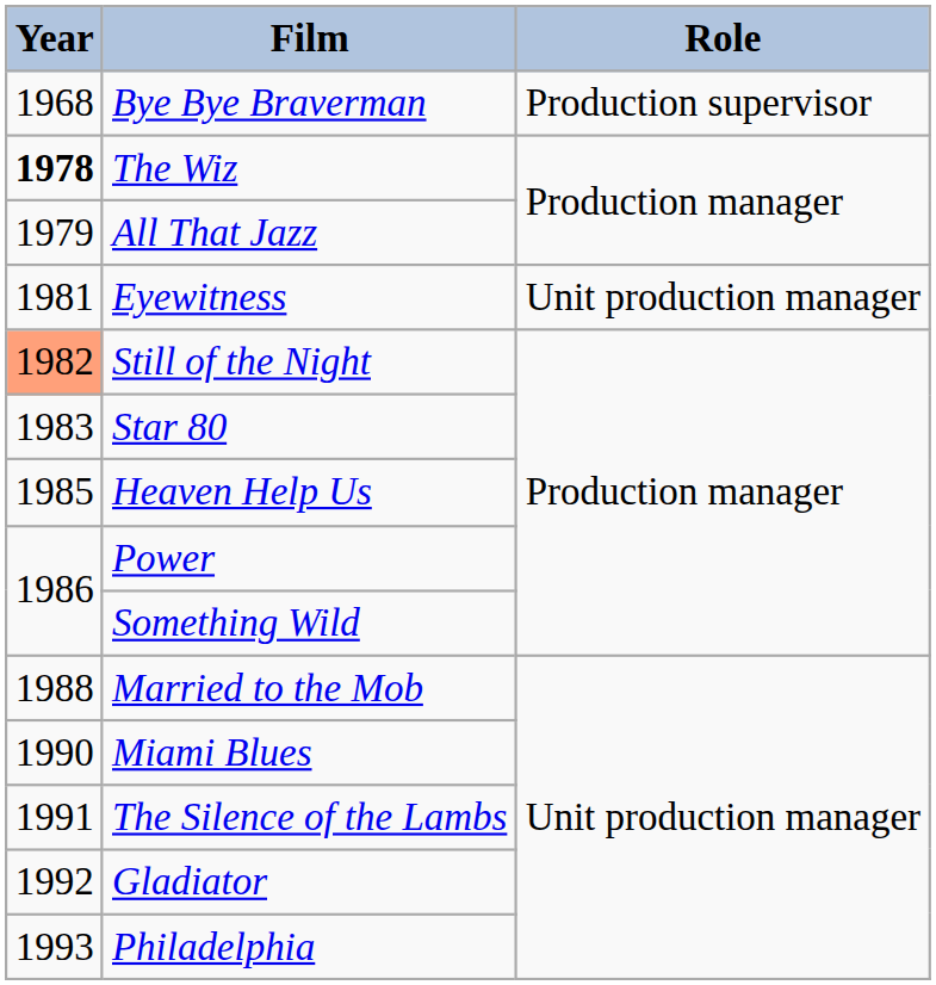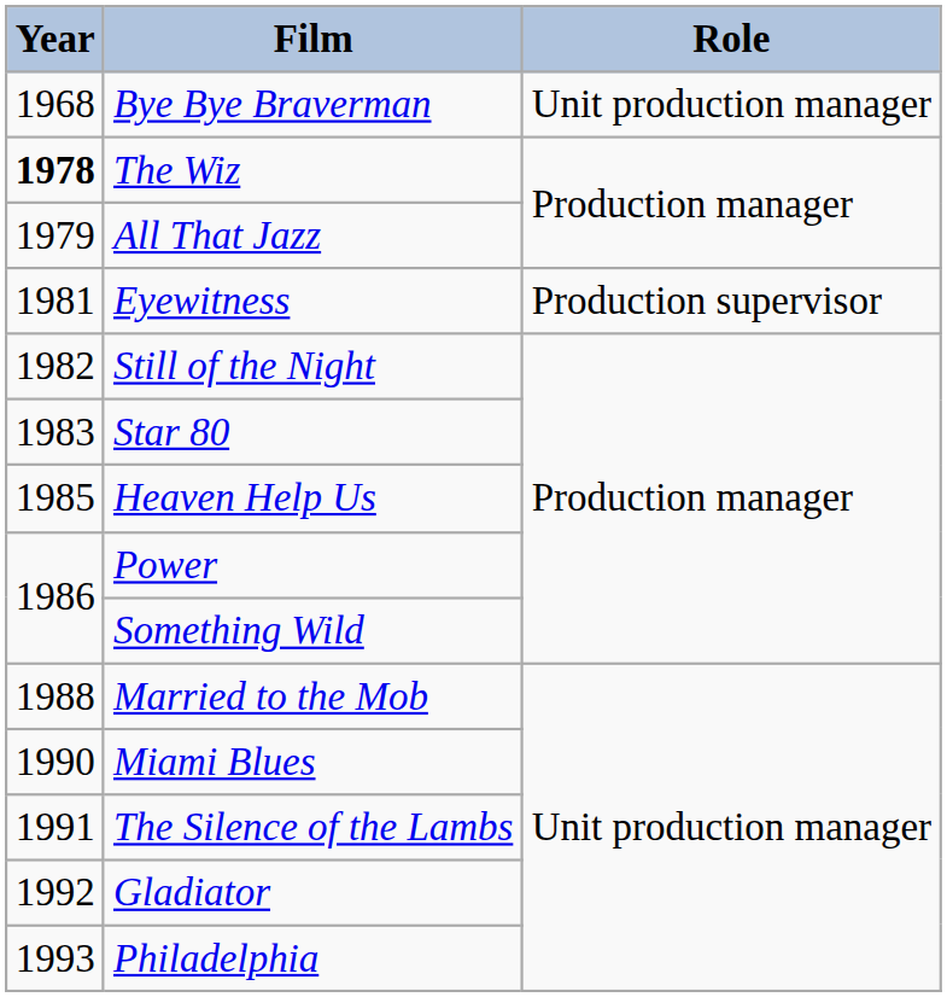 <table class="wikitable" style="font-size:95%;">
 <tr>
 <th style="background:#B0C4DE;">Year</th>
 <th style="background:#B0C4DE;">Film</th>
 <th style="background:#B0C4DE;">Role</th>
 </tr>
 <tr>
 <td>1968</td>
 <td><em><a href='#'>Bye Bye Braverman</a></em></td>
-<td>Production supervisor</td>
+<td>Unit production manager</td>
 </tr>
 <tr>
 <td><strong>1978</strong></td>
 <td><em><a href='#'>The Wiz</a></em></td>
 <td rowspan=2>Production manager</td>
 </tr>
 <tr>
 <td>1979</td>
 <td><em><a href='#'>All That Jazz</a></em></td>
 </tr>
 <tr>
 <td>1981</td>
 <td><em><a href='#'>Eyewitness</a></em></td>
-<td>Unit production manager</td>
+<td>Production supervisor</td>
 </tr>
 <tr>
-<td style="background: lightsalmon;">1982</td>
+<td>1982</td>
 <td><em><a href='#'>Still of the Night</a></em></td>
 <td rowspan=5>Production manager</td>
 </tr>
 <tr>
 <td>1983</td>
 <td><em><a href='#'>Star 80</a></em></td>
 </tr>
 <tr>
 <td>1985</td>
 <td><em><a href='#'>Heaven Help Us</a></em></td>
 </tr>
 <tr>
 <td rowspan=2>1986</td>
 <td><em><a href='#'>Power</a></em></td>
 </tr>
 <tr>
 <td><em><a href='#'>Something Wild</a></em></td>
 </tr>
 <tr>
 <td>1988</td>
 <td><em><a href='#'>Married to the Mob</a></em></td>
 <td rowspan=5>Unit production manager</td>
 </tr>
 <tr>
 <td>1990</td>
 <td><em><a href='#'>Miami Blues</a></em></td>
 </tr>
 <tr>
 <td>1991</td>
 <td><em><a href='#'>The Silence of the Lambs</a></em></td>
 </tr>
 <tr>
 <td>1992</td>
 <td><em><a href='#'>Gladiator</a></em></td>
 </tr>
 <tr>
 <td>1993</td>
 <td><em><a href='#'>Philadelphia</a></em></td>
 </tr>
 </table>
